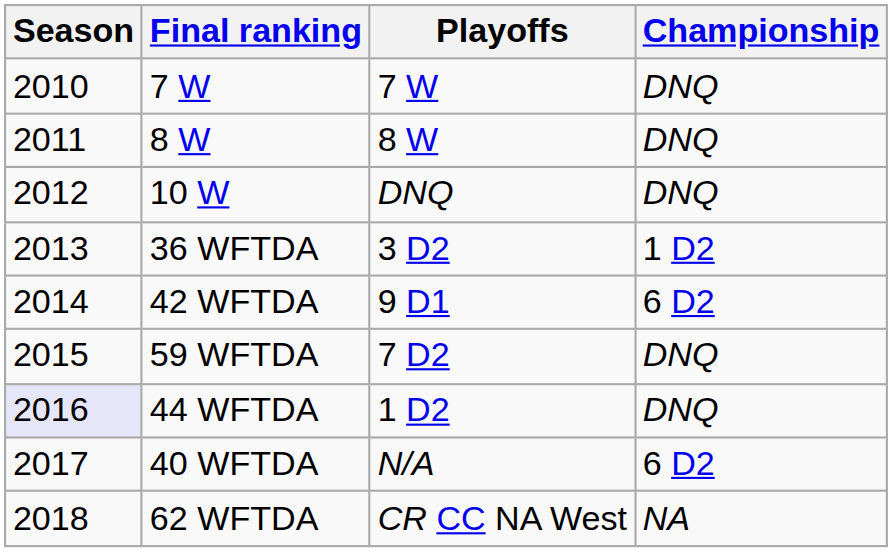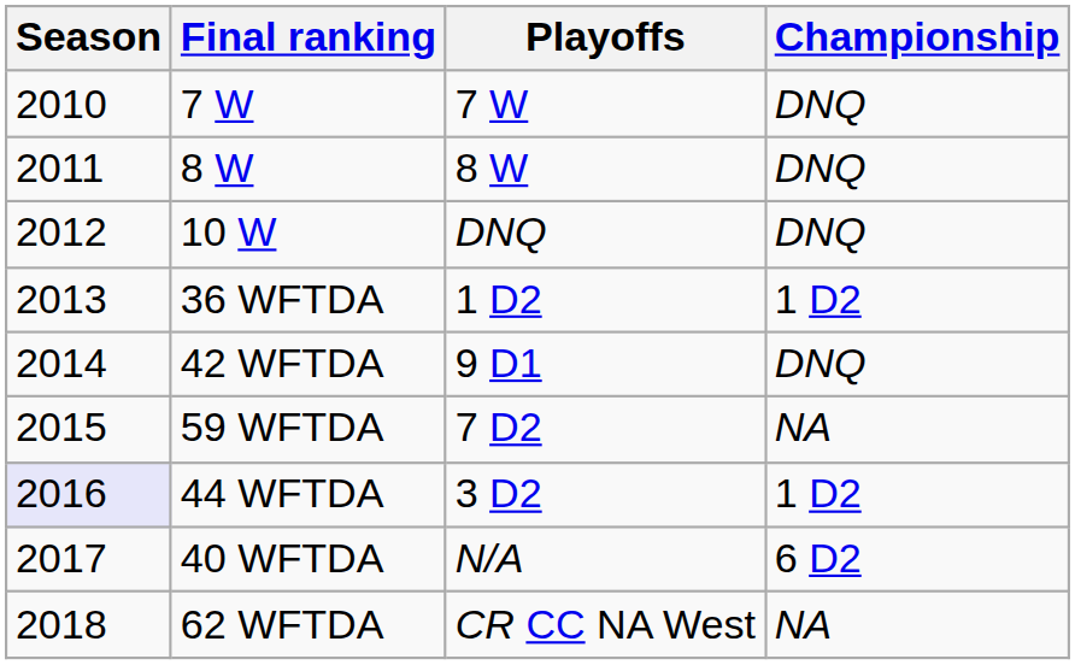 <table class="wikitable sortable">
 <tr>
 <th>Season</th>
 <th><a href='#'>Final ranking</a></th>
 <th>Playoffs</th>
 <th><a href='#'>Championship</a></th>
 </tr>
 <tr>
 <td>2010</td>
 <td>7 <a href='#'>W</a></td>
 <td>7 <a href='#'>W</a></td>
 <td><em>DNQ</em></td>
 </tr>
 <tr>
 <td>2011</td>
 <td>8 <a href='#'>W</a></td>
 <td>8 <a href='#'>W</a></td>
 <td><em>DNQ</em></td>
 </tr>
 <tr>
 <td>2012</td>
 <td>10 <a href='#'>W</a></td>
 <td><em>DNQ</em></td>
 <td><em>DNQ</em></td>
 </tr>
 <tr>
 <td>2013</td>
 <td>36 WFTDA</td>
-<td>3 <a href='#'>D2</a></td>
+<td>1 <a href='#'>D2</a></td>
 <td>1 <a href='#'>D2</a></td>
 </tr>
 <tr>
 <td>2014</td>
 <td>42 WFTDA</td>
 <td>9 <a href='#'>D1</a></td>
-<td>6 <a href='#'>D2</a></td>
+<td><em>DNQ</em></td>
 </tr>
 <tr>
 <td>2015</td>
 <td>59 WFTDA</td>
 <td>7 <a href='#'>D2</a></td>
-<td><em>DNQ</em></td>
+<td><em>NA</em></td>
 </tr>
 <tr>
 <td style="background: lavender;">2016</td>
 <td>44 WFTDA</td>
+<td>3 <a href='#'>D2</a></td>
 <td>1 <a href='#'>D2</a></td>
-<td><em>DNQ</em></td>
 </tr>
 <tr>
 <td>2017</td>
 <td>40 WFTDA</td>
 <td><em>N/A</em></td>
 <td>6 <a href='#'>D2</a></td>
 </tr>
 <tr>
 <td>2018</td>
 <td>62 WFTDA</td>
 <td><em>CR</em> <a href='#'>CC</a> NA West</td>
 <td><em>NA</em></td>
 </tr>
 </table>
